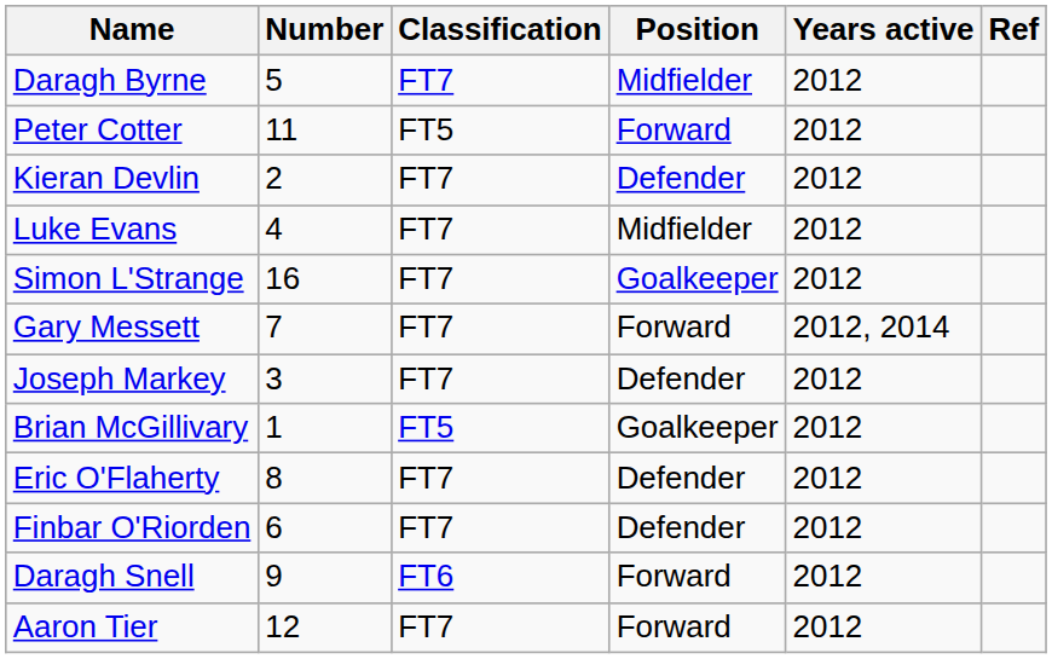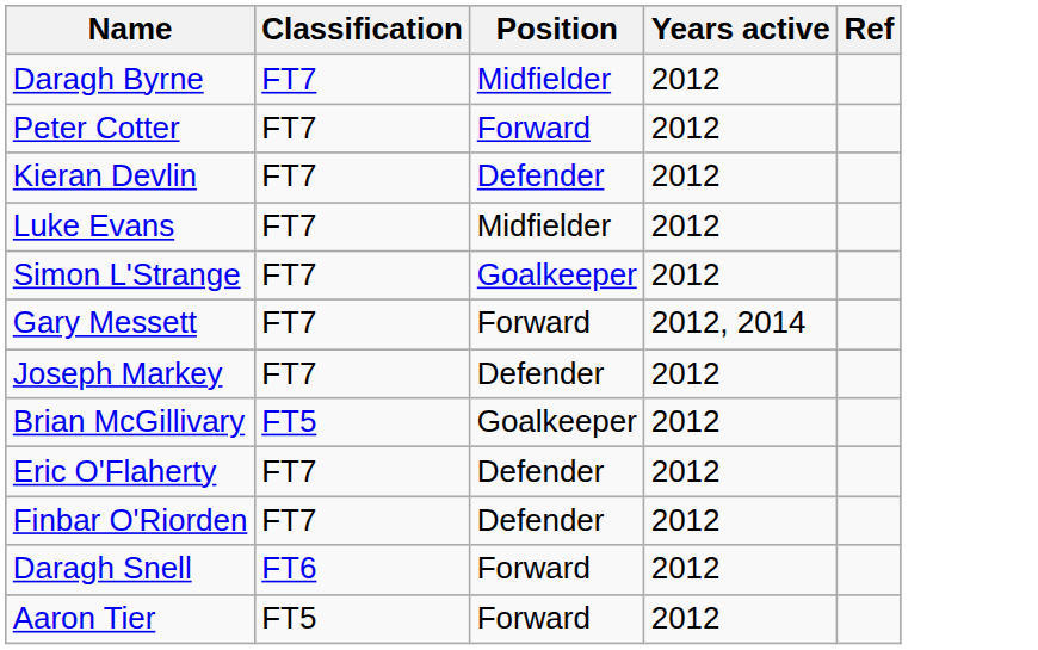 <table class="wikitable">
 <tr>
 <th>Name</th>
-<th>Number</th>
 <th>Classification</th>
 <th>Position</th>
 <th>Years active</th>
 <th>Ref</th>
 </tr>
 <tr>
 <td><a href='#'>Daragh Byrne</a></td>
-<td>5</td>
 <td><a href='#'>FT7</a></td>
 <td><a href='#'>Midfielder</a></td>
 <td>2012</td>
 <td></td>
 </tr>
 <tr>
 <td><a href='#'>Peter Cotter</a></td>
-<td>11</td>
-<td>FT5</td>
+<td>FT7</td>
 <td><a href='#'>Forward</a></td>
 <td>2012</td>
 <td></td>
 </tr>
 <tr>
 <td><a href='#'>Kieran Devlin</a></td>
-<td>2</td>
 <td>FT7</td>
 <td><a href='#'>Defender</a></td>
 <td>2012</td>
 <td></td>
 </tr>
 <tr>
 <td><a href='#'>Luke Evans</a></td>
-<td>4</td>
 <td>FT7</td>
 <td>Midfielder</td>
 <td>2012</td>
 <td></td>
 </tr>
 <tr>
 <td><a href='#'>Simon L'Strange</a></td>
-<td>16</td>
 <td>FT7</td>
 <td><a href='#'>Goalkeeper</a></td>
 <td>2012</td>
 <td></td>
 </tr>
 <tr>
 <td><a href='#'>Gary Messett</a></td>
-<td>7</td>
 <td>FT7</td>
 <td>Forward</td>
 <td>2012, 2014</td>
 <td></td>
 </tr>
 <tr>
 <td><a href='#'>Joseph Markey</a></td>
-<td>3</td>
 <td>FT7</td>
 <td>Defender</td>
 <td>2012</td>
 <td></td>
 </tr>
 <tr>
 <td><a href='#'>Brian McGillivary</a></td>
-<td>1</td>
 <td><a href='#'>FT5</a></td>
 <td>Goalkeeper</td>
 <td>2012</td>
 <td></td>
 </tr>
 <tr>
 <td><a href='#'>Eric O'Flaherty</a></td>
-<td>8</td>
 <td>FT7</td>
 <td>Defender</td>
 <td>2012</td>
 <td></td>
 </tr>
 <tr>
 <td><a href='#'>Finbar O'Riorden</a></td>
-<td>6</td>
 <td>FT7</td>
 <td>Defender</td>
 <td>2012</td>
 <td></td>
 </tr>
 <tr>
 <td><a href='#'>Daragh Snell</a></td>
-<td>9</td>
 <td><a href='#'>FT6</a></td>
 <td>Forward</td>
 <td>2012</td>
 <td></td>
 </tr>
 <tr>
 <td><a href='#'>Aaron Tier</a></td>
-<td>12</td>
-<td>FT7</td>
+<td>FT5</td>
 <td>Forward</td>
 <td>2012</td>
 <td></td>
 </tr>
 </table>
